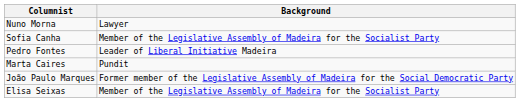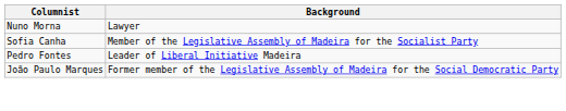 <table class="wikitable sortable">
 <tr>
 <th>Columnist</th>
 <th>Background</th>
 </tr>
 <tr>
 <td>Nuno Morna</td>
 <td>Lawyer</td>
 </tr>
 <tr>
 <td>Sofia Canha</td>
 <td>Member of the <a href='#'>Legislative Assembly of Madeira</a> for the <a href='#'>Socialist Party</a></td>
 </tr>
 <tr>
 <td>Pedro Fontes</td>
 <td>Leader of <a href='#'>Liberal Initiative</a> Madeira</td>
 </tr>
 <tr>
-<td>Marta Caires</td>
-<td>Pundit</td>
-</tr>
-<tr>
 <td>João Paulo Marques</td>
 <td>Former member of the <a href='#'>Legislative Assembly of Madeira</a> for the <a href='#'>Social Democratic Party</a></td>
 </tr>
-<tr>
-<td>Elisa Seixas</td>
-<td>Member of the <a href='#'>Legislative Assembly of Madeira</a> for the <a href='#'>Socialist Party</a></td>
-</tr>
 </table>
